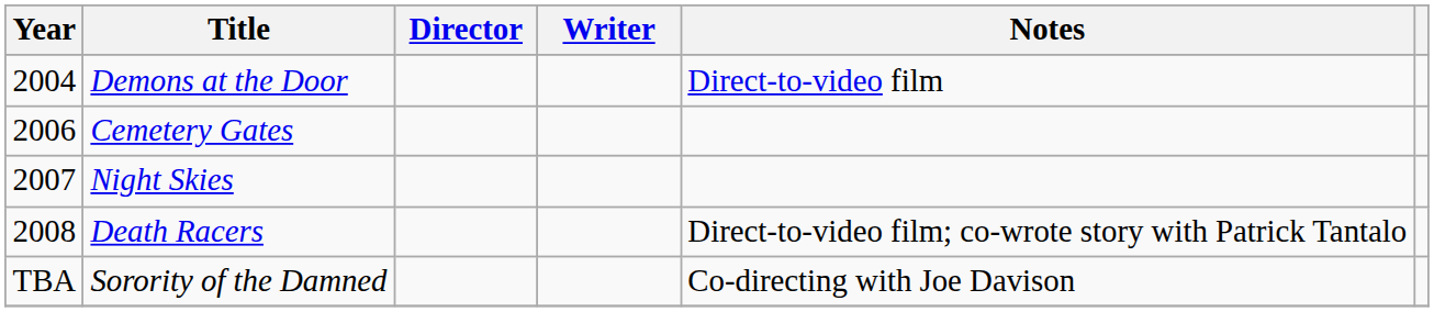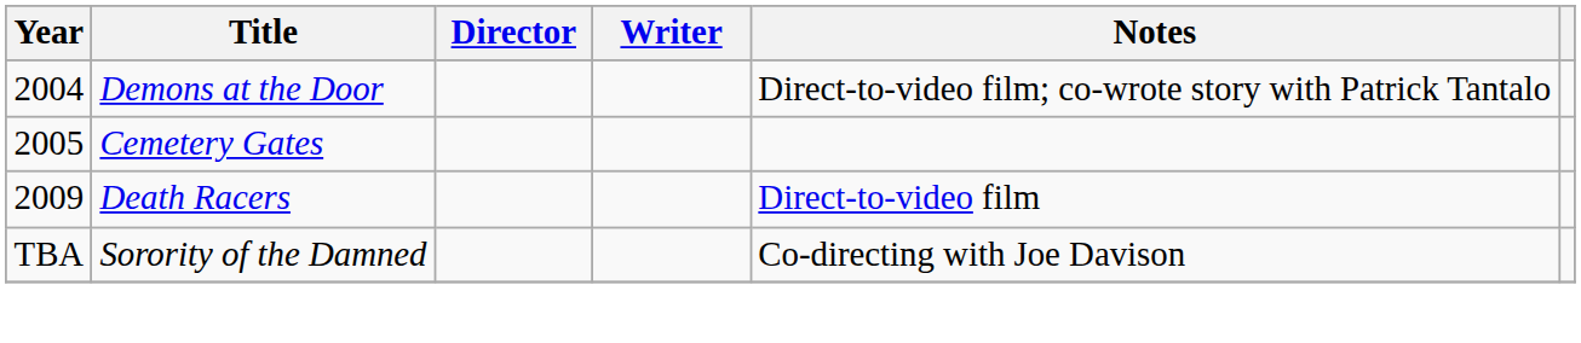 <table class="wikitable sortable">
 <tr>
 <th>Year</th>
 <th>Title</th>
 <th width="65"><a href='#'>Director</a></th>
 <th width="65"><a href='#'>Writer</a></th>
 <th class=unsortable>Notes</th>
 <th class=unsortable></th>
 </tr>
 <tr>
 <td>2004</td>
 <td><em><a href='#'>Demons at the Door</a></em></td>
 <td></td>
 <td></td>
-<td><a href='#'>Direct-to-video</a> film</td>
+<td>Direct-to-video film; co-wrote story with Patrick Tantalo</td>
 <td></td>
 </tr>
 <tr>
-<td>2006</td>
+<td>2005</td>
 <td><em><a href='#'>Cemetery Gates</a></em></td>
 <td></td>
 <td></td>
 <td></td>
 <td></td>
 </tr>
 <tr>
-<td>2007</td>
-<td><em><a href='#'>Night Skies</a></em></td>
-<td></td>
-<td></td>
-<td></td>
-<td></td>
-</tr>
-<tr>
-<td>2008</td>
+<td>2009</td>
 <td><em><a href='#'>Death Racers</a></em></td>
 <td></td>
 <td></td>
-<td>Direct-to-video film; co-wrote story with Patrick Tantalo</td>
+<td><a href='#'>Direct-to-video</a> film</td>
 <td></td>
 </tr>
 <tr>
 <td>TBA</td>
 <td><em>Sorority of the Damned</em></td>
 <td></td>
 <td></td>
 <td>Co-directing with Joe Davison</td>
 <td></td>
 </tr>
 <tr>
 </tr>
 </table>
